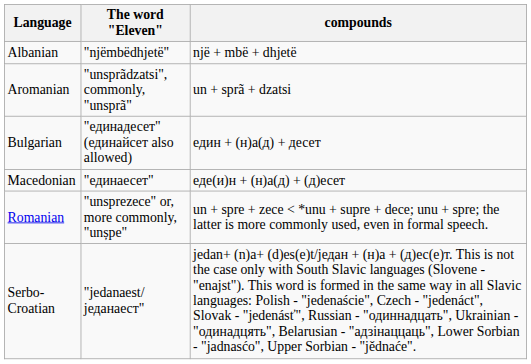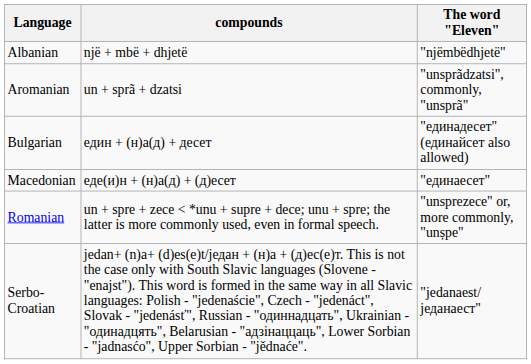 <table class="wikitable">
 <tr>
 <th>Language</th>
+<th>compounds</th>
 <th>The word "Eleven"</th>
-<th>compounds</th>
 </tr>
 <tr>
 <td>Albanian</td>
+<td>një + mbë + dhjetë</td>
 <td>"njëmbëdhjetë"</td>
-<td>një + mbë + dhjetë</td>
 </tr>
 <tr>
 <td>Aromanian</td>
+<td>un + sprã + dzatsi</td>
 <td>"unsprãdzatsi", commonly,<br>"unsprã"</td>
-<td>un + sprã + dzatsi</td>
 </tr>
 <tr>
 <td>Bulgarian</td>
+<td>един + (н)а(д) + десет</td>
 <td>"единадесет" (единайсет also allowed)</td>
-<td>един + (н)а(д) + десет</td>
 </tr>
 <tr>
 <td>Macedonian</td>
+<td>еде(и)н + (н)а(д) + (д)есет</td>
 <td>"единаесет"</td>
-<td>еде(и)н + (н)а(д) + (д)есет</td>
 </tr>
 <tr>
 <td><a href='#'>Romanian</a></td>
+<td>un + spre + zece < *unu + supre + dece; unu + spre; the latter is more commonly used, even in formal speech.</td>
 <td>"unsprezece" or, more commonly, "unșpe"</td>
-<td>un + spre + zece < *unu + supre + dece; unu + spre; the latter is more commonly used, even in formal speech.</td>
 </tr>
 <tr>
 <td>Serbo-Croatian</td>
+<td>jedan+ (n)a+ (d)es(e)t/један + (н)а + (д)ес(е)т. This is not the case only with South Slavic languages (Slovene - "enajst"). This word is formed in the same way in all Slavic languages: Polish - "jedenaście", Czech - "jedenáct", Slovak - "jedenásť", Russian - "одиннадцать", Ukrainian - "одинадцять", Belarusian - "адзінаццаць", Lower Sorbian - "jadnasćo", Upper Sorbian - "jědnaće".</td>
 <td>"jedanaest/једанаест"</td>
-<td>jedan+ (n)a+ (d)es(e)t/један + (н)а + (д)ес(е)т. This is not the case only with South Slavic languages (Slovene - "enajst"). This word is formed in the same way in all Slavic languages: Polish - "jedenaście", Czech - "jedenáct", Slovak - "jedenásť", Russian - "одиннадцать", Ukrainian - "одинадцять", Belarusian - "адзінаццаць", Lower Sorbian - "jadnasćo", Upper Sorbian - "jědnaće".</td>
 </tr>
 </table>
